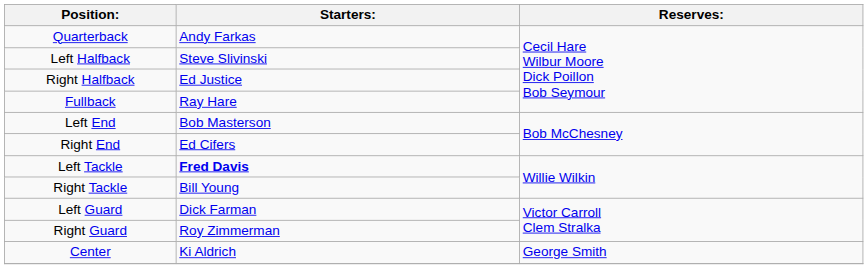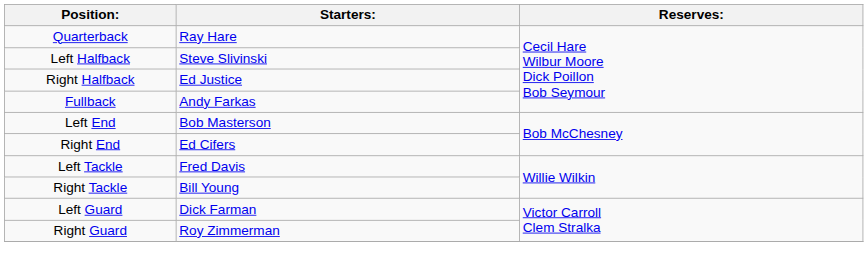 <table class="wikitable" width=80%>
 <tr>
 <th width=20%>Position:</th>
 <th width=40%>Starters:</th>
 <th width=40%>Reserves:</th>
 </tr>
 <tr>
 <td align=center><a href='#'>Quarterback</a></td>
-<td><a href='#'>Andy Farkas</a></td>
+<td><a href='#'>Ray Hare</a></td>
 <td rowspan="4"  ><a href='#'>Cecil Hare</a><br><a href='#'>Wilbur Moore</a><br><a href='#'>Dick Poillon</a><br><a href='#'>Bob Seymour</a></td>
 </tr>
 <tr>
 <td align=center>Left <a href='#'>Halfback</a></td>
 <td><a href='#'>Steve Slivinski</a></td>
 </tr>
 <tr>
 <td align=center>Right <a href='#'>Halfback</a></td>
 <td><a href='#'>Ed Justice</a></td>
 </tr>
 <tr>
 <td align=center><a href='#'>Fullback</a></td>
-<td><a href='#'>Ray Hare</a></td>
+<td><a href='#'>Andy Farkas</a></td>
 </tr>
 <tr>
 <td align=center>Left <a href='#'>End</a></td>
 <td><a href='#'>Bob Masterson</a></td>
 <td rowspan="2"  ><a href='#'>Bob McChesney</a></td>
 </tr>
 <tr>
 <td align=center>Right <a href='#'>End</a></td>
 <td><a href='#'>Ed Cifers</a></td>
 </tr>
 <tr>
 <td align=center>Left <a href='#'>Tackle</a></td>
-<td><strong><a href='#'>Fred Davis</a></strong></td>
+<td><a href='#'>Fred Davis</a></td>
 <td rowspan="2"  ><a href='#'>Willie Wilkin</a></td>
 </tr>
 <tr>
 <td align=center>Right <a href='#'>Tackle</a></td>
 <td><a href='#'>Bill Young</a></td>
 </tr>
 <tr>
 <td align=center>Left <a href='#'>Guard</a></td>
 <td><a href='#'>Dick Farman</a></td>
 <td rowspan="2"  ><a href='#'>Victor Carroll</a><br><a href='#'>Clem Stralka</a></td>
 </tr>
 <tr>
 <td align=center>Right <a href='#'>Guard</a></td>
 <td><a href='#'>Roy Zimmerman</a></td>
 </tr>
 <tr>
-<td align=center><a href='#'>Center</a></td>
-<td><a href='#'>Ki Aldrich</a></td>
-<td><a href='#'>George Smith</a></td>
-</tr>
-<tr>
 </tr>
 </table>
